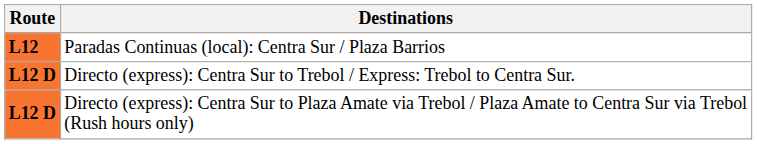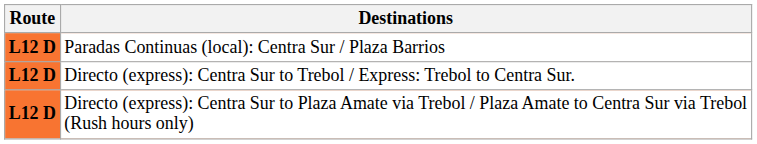 <table class="wikitable">
 <tr>
 <th>Route</th>
 <th>Destinations</th>
 </tr>
 <tr style="background-color:#F87431;">
-<td><strong>L12</strong></td>
+<td><strong>L12 D</strong></td>
 <td style="color:black; background-color:white;" rowspan="1">Paradas Continuas (local): Centra Sur / Plaza Barrios</td>
 </tr>
 <tr style="background-color:#F87431;">
 <td><strong>L12 D</strong></td>
 <td style="color:black; background-color:white;" rowspan="1">Directo (express): Centra Sur to Trebol /  Express: Trebol to Centra Sur.</td>
 </tr>
 <tr style="background-color:#F87431;">
 <td><strong>L12 D</strong></td>
 <td style="color:black; background-color:white;" rowspan="1">Directo (express): Centra Sur to Plaza Amate via Trebol  / Plaza Amate to Centra Sur via Trebol<br>(Rush hours only)</td>
 </tr>
 </table>
